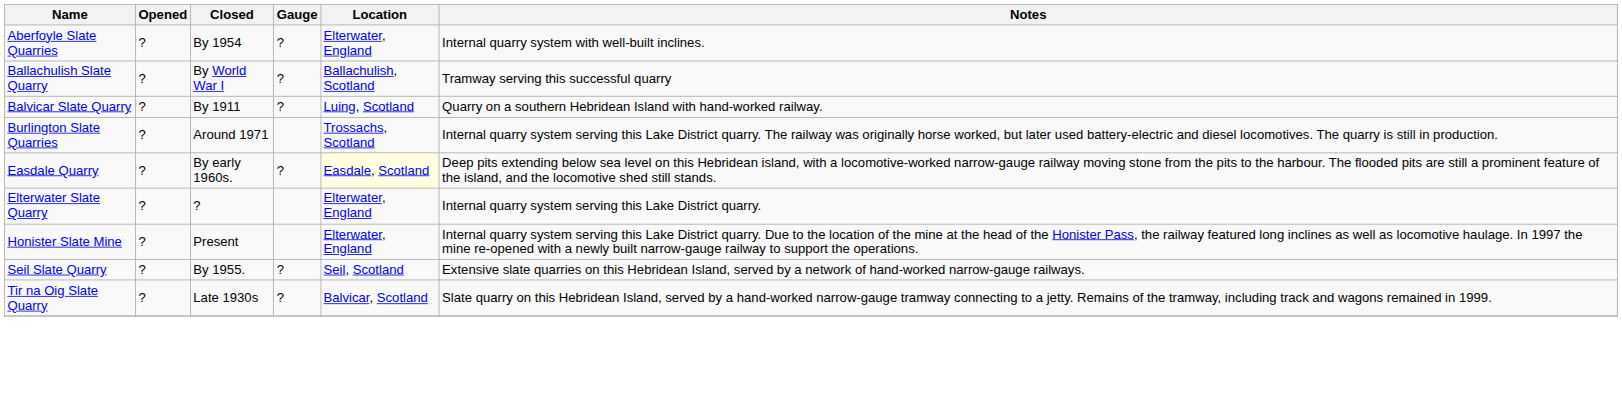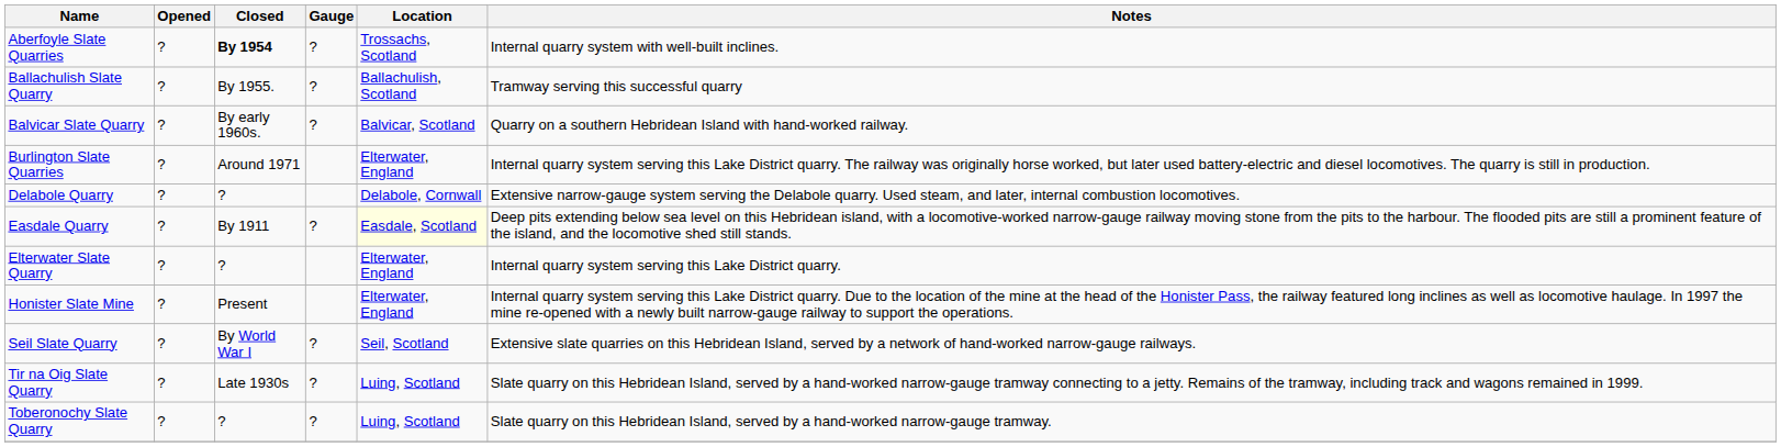 <table class="wikitable sortable">
 <tr>
 <th>Name</th>
 <th>Opened</th>
 <th>Closed</th>
 <th>Gauge</th>
 <th>Location</th>
 <th>Notes</th>
 </tr>
 <tr>
 <td><a href='#'>Aberfoyle Slate Quarries</a></td>
 <td>?</td>
-<td>By 1954</td>
+<td><strong>By 1954</strong></td>
 <td>?</td>
-<td><a href='#'>Elterwater</a>, <a href='#'>England</a></td>
+<td><a href='#'>Trossachs</a>, <a href='#'>Scotland</a></td>
 <td>Internal quarry system with well-built inclines.</td>
 </tr>
 <tr>
 <td><a href='#'>Ballachulish Slate Quarry</a></td>
 <td>?</td>
-<td>By <a href='#'>World War I</a></td>
+<td>By 1955.</td>
 <td>?</td>
 <td><a href='#'>Ballachulish</a>, <a href='#'>Scotland</a></td>
 <td>Tramway serving this successful quarry</td>
 </tr>
 <tr>
 <td><a href='#'>Balvicar Slate Quarry</a></td>
 <td>?</td>
-<td>By 1911</td>
+<td>By early 1960s.</td>
 <td>?</td>
-<td><a href='#'>Luing</a>, <a href='#'>Scotland</a></td>
+<td><a href='#'>Balvicar</a>, <a href='#'>Scotland</a></td>
 <td>Quarry on a southern Hebridean Island with hand-worked railway.</td>
 </tr>
 <tr>
 <td><a href='#'>Burlington Slate Quarries</a></td>
 <td>?</td>
 <td>Around 1971</td>
 <td></td>
-<td><a href='#'>Trossachs</a>, <a href='#'>Scotland</a></td>
+<td><a href='#'>Elterwater</a>, <a href='#'>England</a></td>
 <td>Internal quarry system serving this Lake District quarry. The railway was originally horse worked, but later used battery-electric and diesel locomotives. The quarry is still in production.</td>
+</tr>
+<tr>
+<td><a href='#'>Delabole Quarry</a></td>
+<td>?</td>
+<td>?</td>
+<td></td>
+<td><a href='#'>Delabole</a>, <a href='#'>Cornwall</a></td>
+<td>Extensive narrow-gauge system serving the Delabole quarry. Used steam, and later, internal combustion locomotives.</td>
 </tr>
 <tr>
 <td><a href='#'>Easdale Quarry</a></td>
 <td>?</td>
-<td>By early 1960s.</td>
+<td>By 1911</td>
 <td>?</td>
 <td style="background: lightyellow;"><a href='#'>Easdale</a>, <a href='#'>Scotland</a></td>
 <td>Deep pits extending below sea level on this Hebridean island, with a locomotive-worked narrow-gauge railway moving stone from the pits to the harbour. The flooded pits are still a prominent feature of the island, and the locomotive shed still stands.</td>
 </tr>
 <tr>
 <td><a href='#'>Elterwater Slate Quarry</a></td>
 <td>?</td>
 <td>?</td>
 <td></td>
 <td><a href='#'>Elterwater</a>, <a href='#'>England</a></td>
 <td>Internal quarry system serving this Lake District quarry.</td>
 </tr>
 <tr>
 <td><a href='#'>Honister Slate Mine</a></td>
 <td>?</td>
 <td>Present</td>
 <td></td>
 <td><a href='#'>Elterwater</a>, <a href='#'>England</a></td>
 <td>Internal quarry system serving this Lake District quarry.  Due to the location of the mine at the head of the <a href='#'>Honister Pass</a>, the railway featured long inclines as well as locomotive haulage. In 1997 the mine re-opened with a newly built narrow-gauge railway to support the operations.</td>
 </tr>
 <tr>
 <td><a href='#'>Seil Slate Quarry</a></td>
 <td>?</td>
-<td>By 1955.</td>
+<td>By <a href='#'>World War I</a></td>
 <td>?</td>
 <td><a href='#'>Seil</a>, <a href='#'>Scotland</a></td>
 <td>Extensive slate quarries on this Hebridean Island, served by a network of hand-worked narrow-gauge railways.</td>
 </tr>
 <tr>
 <td><a href='#'>Tir na Oig Slate Quarry</a></td>
 <td>?</td>
 <td>Late 1930s</td>
 <td>?</td>
-<td><a href='#'>Balvicar</a>, <a href='#'>Scotland</a></td>
+<td><a href='#'>Luing</a>, <a href='#'>Scotland</a></td>
 <td>Slate quarry on this Hebridean Island, served by a hand-worked narrow-gauge tramway connecting to a jetty. Remains of the tramway, including track and wagons remained in 1999.</td>
+</tr>
+<tr>
+<td><a href='#'>Toberonochy Slate Quarry</a></td>
+<td>?</td>
+<td>?</td>
+<td>?</td>
+<td><a href='#'>Luing</a>, <a href='#'>Scotland</a></td>
+<td>Slate quarry on this Hebridean Island, served by a hand-worked narrow-gauge tramway.</td>
 </tr>
 <tr>
 </tr>
 </table>
